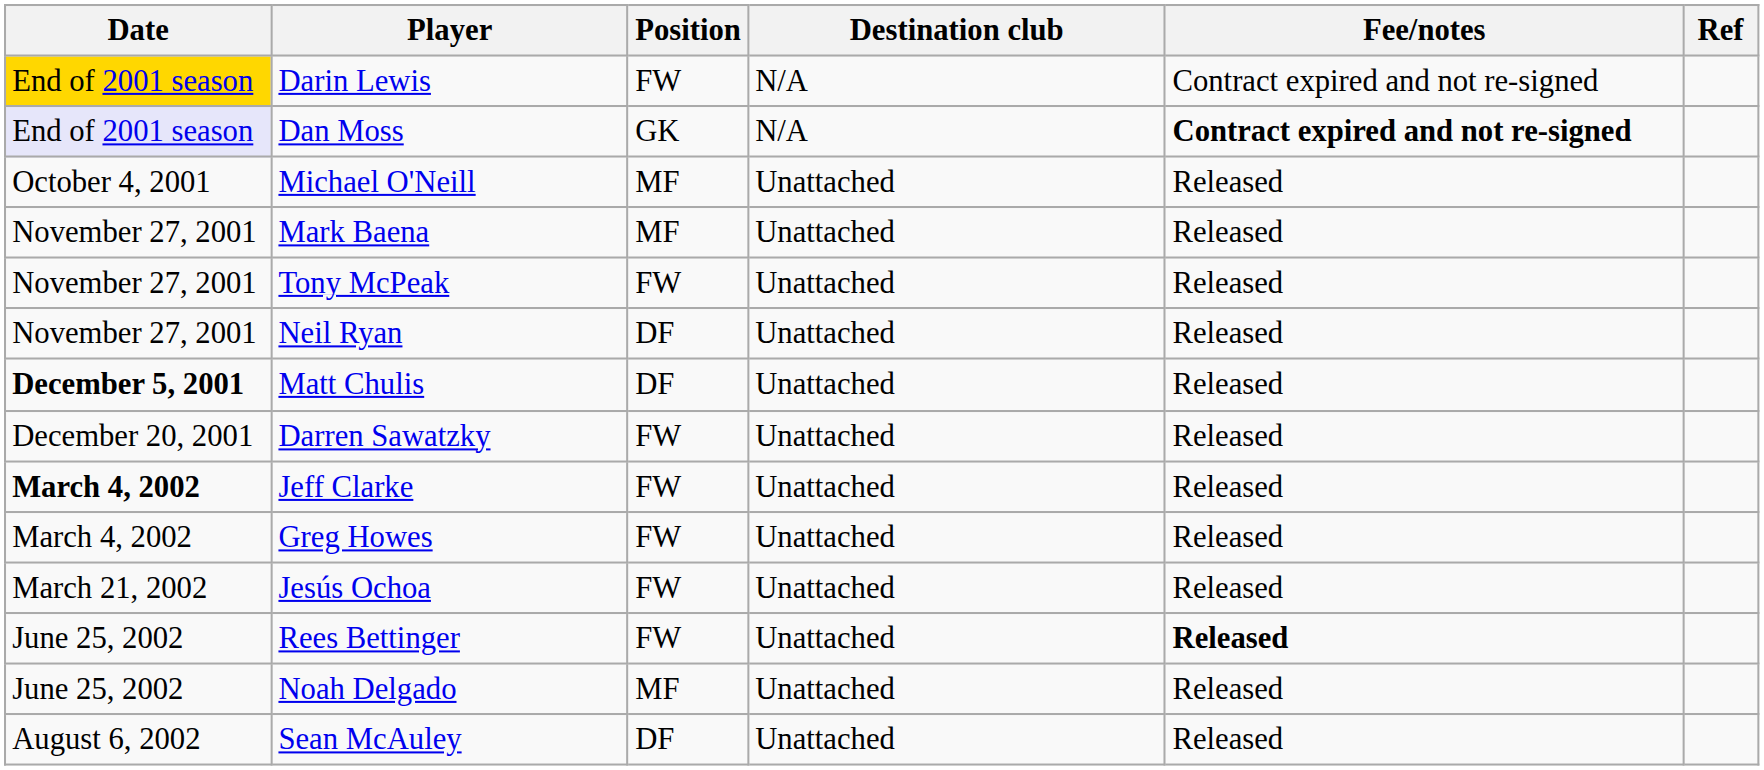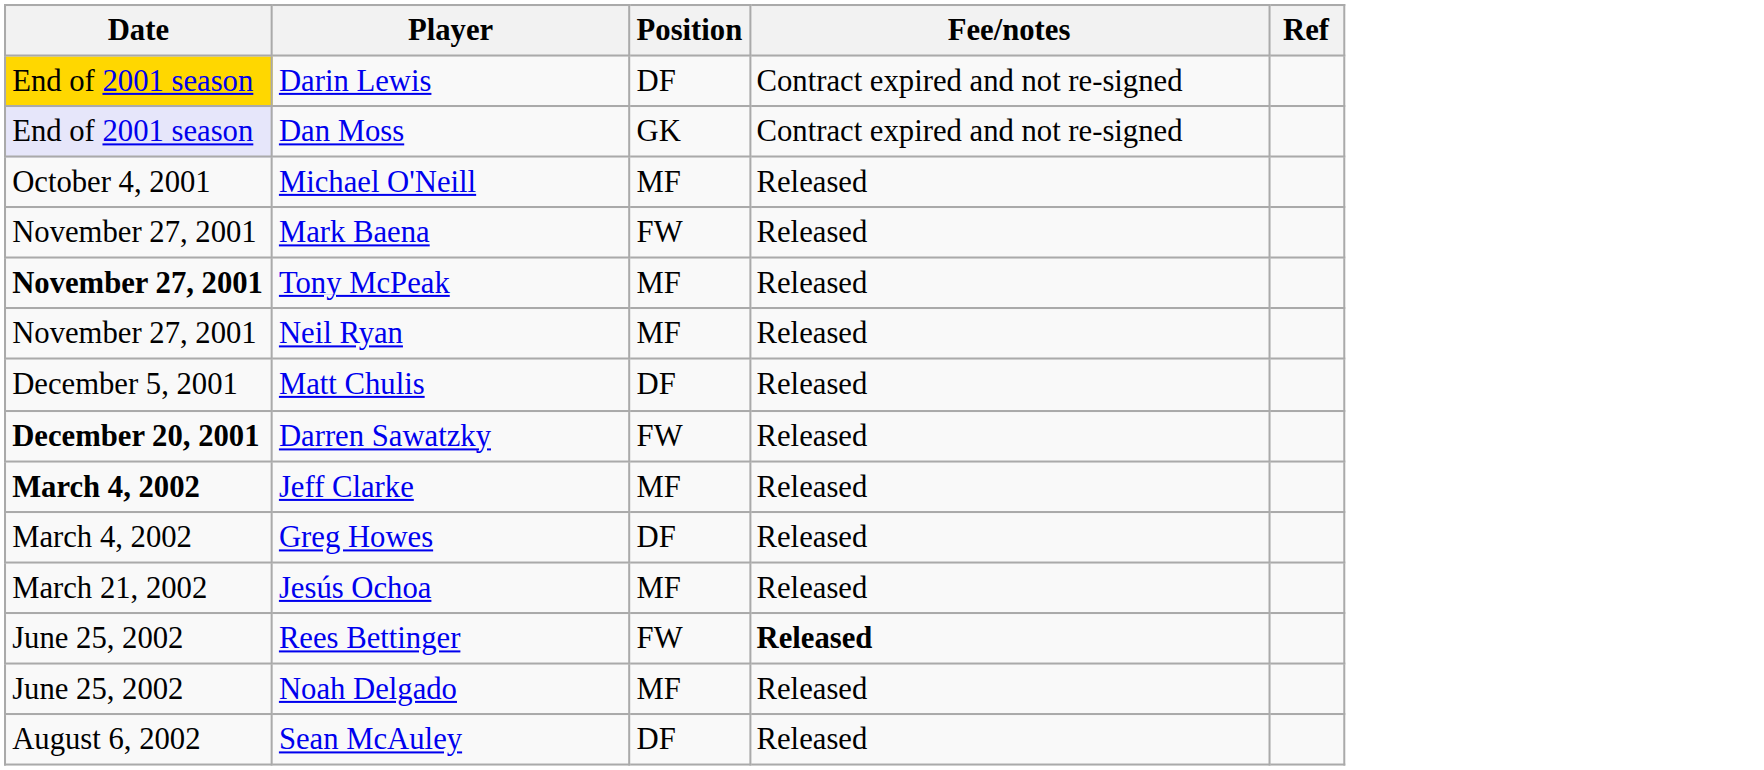 <table class="wikitable" style="font-size:95%;">
 <tr>
 <th width=125px>Date</th>
 <th width=170px>Player</th>
 <th width=50px>Position</th>
-<th width=200px>Destination club</th>
 <th width=250px>Fee/notes</th>
 <th width=30px>Ref</th>
 </tr>
 <tr>
 <td style="background: gold;">End of <a href='#'>2001 season</a></td>
 <td> <a href='#'>Darin Lewis</a></td>
-<td>FW</td>
-<td>N/A</td>
+<td>DF</td>
 <td>Contract expired and not re-signed</td>
 <td></td>
 </tr>
 <tr>
 <td style="background: lavender;">End of <a href='#'>2001 season</a></td>
 <td> <a href='#'>Dan Moss</a></td>
 <td>GK</td>
-<td>N/A</td>
-<td><strong>Contract expired and not re-signed</strong></td>
+<td>Contract expired and not re-signed</td>
 <td></td>
 </tr>
 <tr>
 <td>October 4, 2001</td>
 <td> <a href='#'>Michael O'Neill</a></td>
 <td>MF</td>
-<td>Unattached</td>
 <td>Released</td>
 <td></td>
 </tr>
 <tr>
 <td>November 27, 2001</td>
 <td> <a href='#'>Mark Baena</a></td>
-<td>MF</td>
-<td>Unattached</td>
+<td>FW</td>
 <td>Released</td>
 <td></td>
 </tr>
 <tr>
-<td>November 27, 2001</td>
+<td><strong>November 27, 2001</strong></td>
 <td> <a href='#'>Tony McPeak</a></td>
-<td>FW</td>
-<td>Unattached</td>
+<td>MF</td>
 <td>Released</td>
 <td></td>
 </tr>
 <tr>
 <td>November 27, 2001</td>
 <td> <a href='#'>Neil Ryan</a></td>
-<td>DF</td>
-<td>Unattached</td>
+<td>MF</td>
 <td>Released</td>
 <td></td>
 </tr>
 <tr>
-<td><strong>December 5, 2001</strong></td>
+<td>December 5, 2001</td>
 <td> <a href='#'>Matt Chulis</a></td>
 <td>DF</td>
-<td>Unattached</td>
 <td>Released</td>
 <td></td>
 </tr>
 <tr>
-<td>December 20, 2001</td>
+<td><strong>December 20, 2001</strong></td>
 <td> <a href='#'>Darren Sawatzky</a></td>
 <td>FW</td>
-<td>Unattached</td>
 <td>Released</td>
 <td></td>
 </tr>
 <tr>
 <td><strong>March 4, 2002</strong></td>
 <td> <a href='#'>Jeff Clarke</a></td>
-<td>FW</td>
-<td>Unattached</td>
+<td>MF</td>
 <td>Released</td>
 <td></td>
 </tr>
 <tr>
 <td>March 4, 2002</td>
 <td> <a href='#'>Greg Howes</a></td>
-<td>FW</td>
-<td>Unattached</td>
+<td>DF</td>
 <td>Released</td>
 <td></td>
 </tr>
 <tr>
 <td>March 21, 2002</td>
 <td> <a href='#'>Jesús Ochoa</a></td>
-<td>FW</td>
-<td>Unattached</td>
+<td>MF</td>
 <td>Released</td>
 <td></td>
 </tr>
 <tr>
 <td>June 25, 2002</td>
 <td> <a href='#'>Rees Bettinger</a></td>
 <td>FW</td>
-<td>Unattached</td>
 <td><strong>Released</strong></td>
 <td></td>
 </tr>
 <tr>
 <td>June 25, 2002</td>
 <td> <a href='#'>Noah Delgado</a></td>
 <td>MF</td>
-<td>Unattached</td>
 <td>Released</td>
 <td></td>
 </tr>
 <tr>
 <td>August 6, 2002</td>
 <td> <a href='#'>Sean McAuley</a></td>
 <td>DF</td>
-<td>Unattached</td>
 <td>Released</td>
 <td></td>
 </tr>
 </table>
